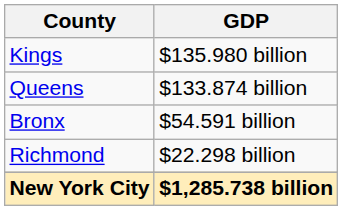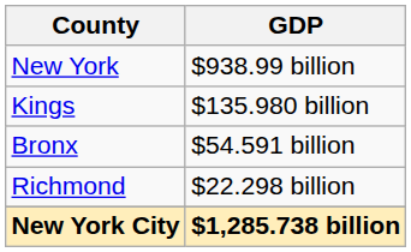 <table class="wikitable">
 <tr>
 <th>County</th>
 <th>GDP</th>
 </tr>
 <tr>
+<td><a href='#'>New York</a></td>
+<td>$938.99 billion</td>
+</tr>
+<tr>
 <td><a href='#'>Kings</a></td>
 <td>$135.980 billion</td>
-</tr>
-<tr>
-<td><a href='#'>Queens</a></td>
-<td>$133.874 billion</td>
 </tr>
 <tr>
 <td><a href='#'>Bronx</a></td>
 <td>$54.591 billion</td>
 </tr>
 <tr>
 <td><a href='#'>Richmond</a></td>
 <td>$22.298 billion</td>
 </tr>
 <tr>
 </tr>
 <tr style="background:#feb;">
 <td><strong>New York City</strong></td>
 <td><strong>$1,285.738 billion</strong></td>
 </tr>
 </table>
